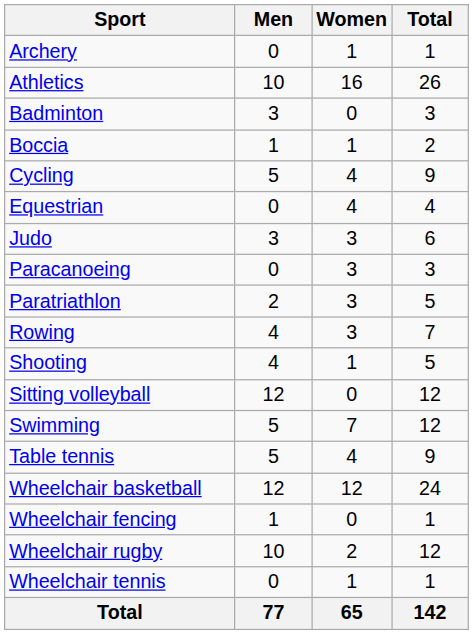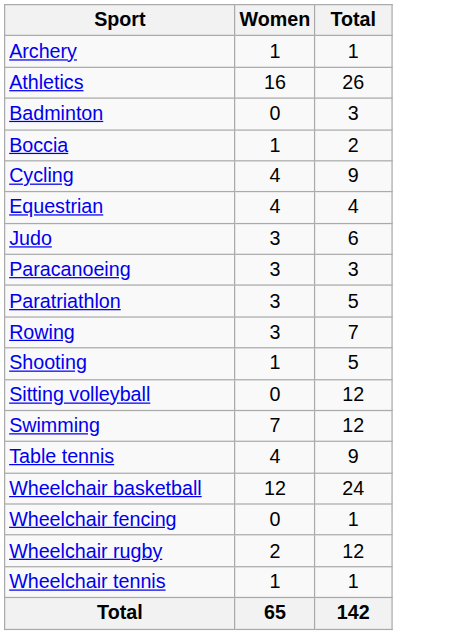 <table class="wikitable sortable" style="text-align:center;">
 <tr>
 <th width=180>Sport</th>
-<th width=55>Men</th>
 <th width=55>Women</th>
 <th width=55>Total</th>
 </tr>
 <tr>
 <td align=left><a href='#'>Archery</a></td>
-<td>0</td>
 <td>1</td>
 <td>1</td>
 </tr>
 <tr>
 <td align=left><a href='#'>Athletics</a></td>
-<td>10</td>
 <td>16</td>
 <td>26</td>
 </tr>
 <tr>
 <td align=left><a href='#'>Badminton</a></td>
-<td>3</td>
 <td>0</td>
 <td>3</td>
 </tr>
 <tr>
 <td align=left><a href='#'>Boccia</a></td>
 <td>1</td>
-<td>1</td>
 <td>2</td>
 </tr>
 <tr>
 <td align=left><a href='#'>Cycling</a></td>
-<td>5</td>
 <td>4</td>
 <td>9</td>
 </tr>
 <tr>
 <td align=left><a href='#'>Equestrian</a></td>
-<td>0</td>
 <td>4</td>
 <td>4</td>
 </tr>
 <tr>
 <td align=left><a href='#'>Judo</a></td>
 <td>3</td>
-<td>3</td>
 <td>6</td>
 </tr>
 <tr>
 <td align=left><a href='#'>Paracanoeing</a></td>
-<td>0</td>
 <td>3</td>
 <td>3</td>
 </tr>
 <tr>
 <td align=left><a href='#'>Paratriathlon</a></td>
-<td>2</td>
 <td>3</td>
 <td>5</td>
 </tr>
 <tr>
 <td align=left><a href='#'>Rowing</a></td>
-<td>4</td>
 <td>3</td>
 <td>7</td>
 </tr>
 <tr>
 <td align=left><a href='#'>Shooting</a></td>
-<td>4</td>
 <td>1</td>
 <td>5</td>
 </tr>
 <tr>
 <td align=left><a href='#'>Sitting volleyball</a></td>
-<td>12</td>
 <td>0</td>
 <td>12</td>
 </tr>
 <tr>
 <td align=left><a href='#'>Swimming</a></td>
-<td>5</td>
 <td>7</td>
 <td>12</td>
 </tr>
 <tr>
 <td align=left><a href='#'>Table tennis</a></td>
-<td>5</td>
 <td>4</td>
 <td>9</td>
 </tr>
 <tr>
 <td align=left><a href='#'>Wheelchair basketball</a></td>
 <td>12</td>
-<td>12</td>
 <td>24</td>
 </tr>
 <tr>
 <td align=left><a href='#'>Wheelchair fencing</a></td>
-<td>1</td>
 <td>0</td>
 <td>1</td>
 </tr>
 <tr>
 <td align=left><a href='#'>Wheelchair rugby</a></td>
-<td>10</td>
 <td>2</td>
 <td>12</td>
 </tr>
 <tr>
 <td align=left><a href='#'>Wheelchair tennis</a></td>
-<td>0</td>
 <td>1</td>
 <td>1</td>
 </tr>
 <tr>
 <th>Total</th>
-<th>77</th>
 <th>65</th>
 <th>142</th>
 </tr>
 </table>
